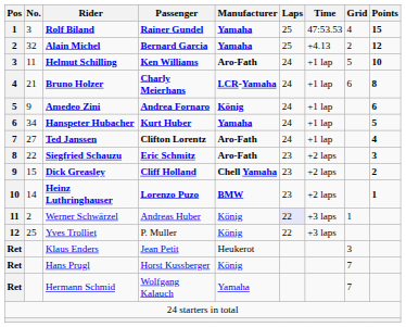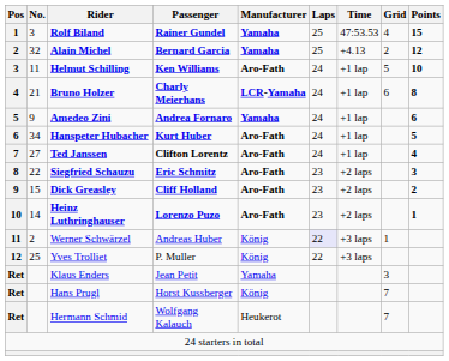 <table class="wikitable" style="font-size: 95%;">
 <tr>
 <th>Pos</th>
 <th>No.</th>
 <th>Rider</th>
 <th>Passenger</th>
 <th>Manufacturer</th>
 <th>Laps</th>
 <th>Time</th>
 <th>Grid</th>
 <th>Points</th>
 </tr>
 <tr>
 <th>1</th>
 <td>3</td>
 <td> <strong><a href='#'>Rolf Biland</a></strong></td>
 <td> <strong><a href='#'>Rainer Gundel</a></strong></td>
 <td><strong><a href='#'>Yamaha</a></strong></td>
 <td>25</td>
 <td>47:53.53</td>
 <td>4</td>
 <td><strong>15</strong></td>
 </tr>
 <tr>
 <th>2</th>
 <td>32</td>
 <td> <strong><a href='#'>Alain Michel</a></strong></td>
 <td> <strong><a href='#'>Bernard Garcia</a></strong></td>
 <td><strong><a href='#'>Yamaha</a></strong></td>
 <td>25</td>
 <td>+4.13</td>
 <td>2</td>
 <td><strong>12</strong></td>
 </tr>
 <tr>
 <th>3</th>
 <td>11</td>
 <td> <strong><a href='#'>Helmut Schilling</a></strong></td>
 <td> <strong><a href='#'>Ken Williams</a></strong></td>
 <td><strong>Aro-Fath</strong></td>
 <td>24</td>
 <td>+1 lap</td>
 <td>5</td>
 <td><strong>10</strong></td>
 </tr>
 <tr>
 <th>4</th>
 <td>21</td>
 <td> <strong><a href='#'>Bruno Holzer</a></strong></td>
 <td> <strong><a href='#'>Charly Meierhans</a></strong></td>
 <td><strong><a href='#'>LCR</a>-<a href='#'>Yamaha</a></strong></td>
 <td>24</td>
 <td>+1 lap</td>
 <td>6</td>
 <td><strong>8</strong></td>
 </tr>
 <tr>
 <th>5</th>
 <td>9</td>
 <td> <strong><a href='#'>Amedeo Zini</a></strong></td>
 <td> <strong><a href='#'>Andrea Fornaro</a></strong></td>
-<td><strong><a href='#'>König</a></strong></td>
+<td><strong><a href='#'>Yamaha</a></strong></td>
 <td>24</td>
 <td>+1 lap</td>
 <td></td>
 <td><strong>6</strong></td>
 </tr>
 <tr>
 <th>6</th>
 <td>34</td>
 <td> <strong><a href='#'>Hanspeter Hubacher</a></strong></td>
 <td> <strong><a href='#'>Kurt Huber</a></strong></td>
-<td><strong><a href='#'>Yamaha</a></strong></td>
+<td><strong>Aro-Fath</strong></td>
 <td>24</td>
 <td>+1 lap</td>
 <td></td>
 <td><strong>5</strong></td>
 </tr>
 <tr>
 <th>7</th>
 <td>27</td>
 <td> <strong><a href='#'>Ted Janssen</a></strong></td>
 <td> <strong>Clifton Lorentz</strong></td>
 <td><strong>Aro-Fath</strong></td>
 <td>24</td>
 <td>+1 lap</td>
 <td></td>
 <td><strong>4</strong></td>
 </tr>
 <tr>
 <th>8</th>
 <td>22</td>
 <td> <strong><a href='#'>Siegfried Schauzu</a></strong></td>
 <td> <strong><a href='#'>Eric Schmitz</a></strong></td>
 <td><strong>Aro-Fath</strong></td>
 <td>23</td>
 <td>+2 laps</td>
 <td></td>
 <td><strong>3</strong></td>
 </tr>
 <tr>
 <th>9</th>
 <td>15</td>
 <td> <strong><a href='#'>Dick Greasley</a></strong></td>
 <td> <strong><a href='#'>Cliff Holland</a></strong></td>
-<td><strong>Chell <a href='#'>Yamaha</a></strong></td>
+<td><strong>Aro-Fath</strong></td>
 <td>23</td>
 <td>+2 laps</td>
 <td></td>
 <td><strong>2</strong></td>
 </tr>
 <tr>
 <th>10</th>
 <td>14</td>
 <td> <strong><a href='#'>Heinz Luthringhauser</a></strong></td>
 <td> <strong><a href='#'>Lorenzo Puzo</a></strong></td>
-<td><strong><a href='#'>BMW</a></strong></td>
+<td><strong>Aro-Fath</strong></td>
 <td>23</td>
 <td>+2 laps</td>
 <td></td>
 <td><strong>1</strong></td>
 </tr>
 <tr>
 <th>11</th>
 <td>2</td>
 <td> <a href='#'>Werner Schwärzel</a></td>
 <td> <a href='#'>Andreas Huber</a></td>
 <td><a href='#'>König</a></td>
 <td style="background: lavender;">22</td>
 <td>+3 laps </td>
 <td>1</td>
 <td></td>
 </tr>
 <tr>
 <th>12</th>
 <td>25</td>
 <td> <a href='#'>Yves Trolliet</a></td>
 <td> P. Muller</td>
 <td><a href='#'>König</a></td>
 <td>22</td>
 <td>+3 laps</td>
 <td></td>
 <td></td>
 </tr>
 <tr>
 <th>Ret</th>
 <td></td>
 <td> <a href='#'>Klaus Enders</a></td>
 <td> <a href='#'>Jean Petit</a></td>
-<td>Heukerot</td>
+<td><a href='#'>Yamaha</a></td>
 <td></td>
 <td></td>
 <td>3</td>
 <td></td>
 </tr>
 <tr>
 <th>Ret</th>
 <td></td>
 <td> <a href='#'>Hans Prugl</a></td>
 <td> <a href='#'>Horst Kussberger</a></td>
 <td><a href='#'>König</a></td>
 <td></td>
 <td></td>
 <td>7</td>
 <td></td>
 </tr>
 <tr>
 <th>Ret</th>
 <td></td>
 <td> <a href='#'>Hermann Schmid</a></td>
 <td> <a href='#'>Wolfgang Kalauch</a></td>
-<td><a href='#'>Yamaha</a></td>
+<td>Heukerot</td>
 <td></td>
 <td></td>
 <td>7</td>
 <td></td>
 </tr>
 <tr>
 <td colspan=9 align=center>24 starters in total</td>
 </tr>
 <tr>
 <th colspan=9></th>
 </tr>
 </table>
